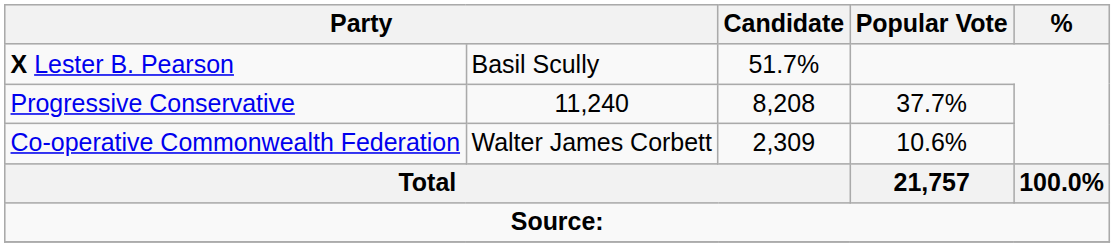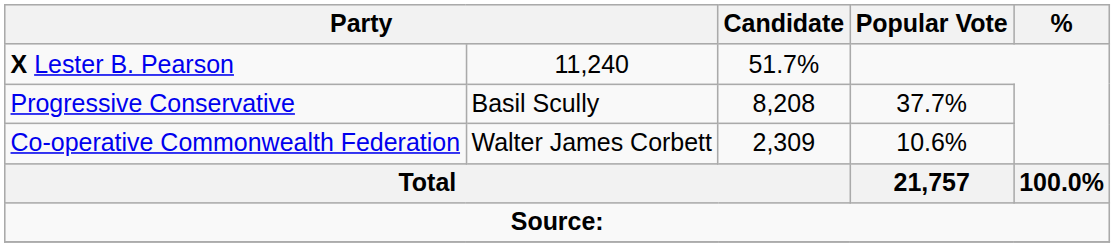 <table class="wikitable">
 <tr>
 <th colspan="2">Party</th>
 <th>Candidate</th>
 <th>Popular Vote</th>
 <th>%</th>
 </tr>
 <tr>
 <td> <strong>X</strong> <a href='#'>Lester B. Pearson</a></td>
-<td>Basil Scully</td>
+<td align=center>11,240</td>
 <td align=center>51.7%</td>
 </tr>
 <tr>
 <td><a href='#'>Progressive Conservative</a></td>
-<td align=center>11,240</td>
+<td>Basil Scully</td>
 <td align=center>8,208</td>
 <td align=center>37.7%</td>
 </tr>
 <tr>
 <td><a href='#'>Co-operative Commonwealth Federation</a></td>
 <td>Walter James Corbett</td>
 <td align=center>2,309</td>
 <td align=center>10.6%</td>
 </tr>
 <tr>
 <th colspan=3 align=center>Total</th>
 <th align=right>21,757</th>
 <th align=right>100.0%</th>
 </tr>
 <tr>
 <td align="center" colspan=5><strong>Source:</strong> </td>
 </tr>
 <tr>
 </tr>
 </table>
